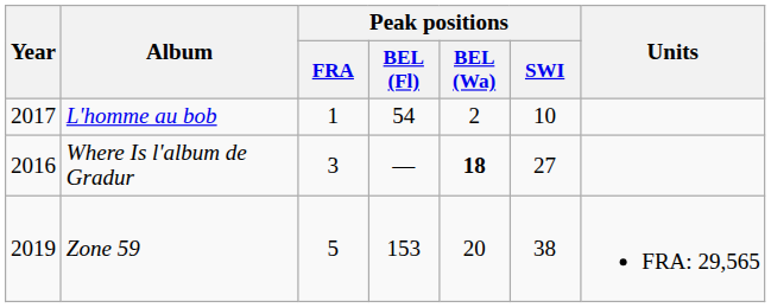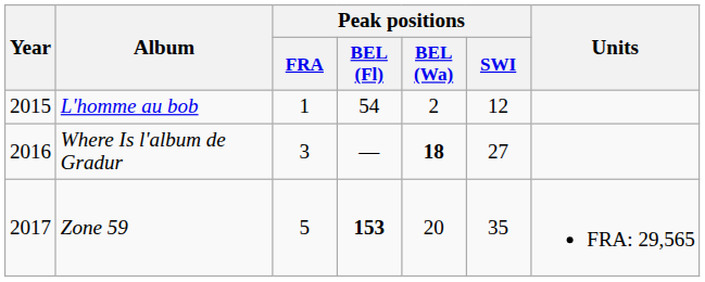 <table class="wikitable">
 <tr>
 <th align="center" rowspan="2" width="10">Year</th>
 <th align="center" rowspan="2" width="160">Album</th>
 <th align="center" colspan="4" width="20">Peak positions</th>
 <th rowspan="2">Units</th>
 </tr>
 <tr>
 <th scope="col" style="width:3em;font-size:90%;"><a href='#'>FRA</a><br></th>
 <th scope="col" style="width:3em;font-size:90%;"><a href='#'>BEL <br>(Fl)</a><br></th>
 <th scope="col" style="width:3em;font-size:90%;"><a href='#'>BEL <br>(Wa)</a><br></th>
 <th scope="col" style="width:3em;font-size:90%;"><a href='#'>SWI</a><br></th>
 </tr>
 <tr>
-<td style="text-align:center;">2017</td>
+<td style="text-align:center;">2015</td>
 <td><em><a href='#'>L'homme au bob</a></em></td>
 <td style="text-align:center;">1</td>
 <td style="text-align:center;">54</td>
 <td style="text-align:center;">2</td>
-<td style="text-align:center;">10</td>
+<td style="text-align:center;">12</td>
 <td></td>
 </tr>
 <tr>
 <td style="text-align:center;">2016</td>
 <td><em>Where Is l'album de Gradur</em></td>
 <td style="text-align:center;">3<br></td>
 <td style="text-align:center;">—</td>
 <td style="text-align:center;"><strong>18</strong></td>
 <td style="text-align:center;">27</td>
 <td></td>
 </tr>
 <tr>
-<td style="text-align:center;">2019</td>
+<td style="text-align:center;">2017</td>
 <td><em>Zone 59</em></td>
 <td style="text-align:center;">5<br></td>
-<td style="text-align:center;">153</td>
+<td style="text-align:center;"><strong>153</strong></td>
 <td style="text-align:center;">20</td>
-<td style="text-align:center;">38</td>
+<td style="text-align:center;">35</td>
 <td><br><ul><li>FRA: 29,565</li></ul></td>
 </tr>
 </table>
